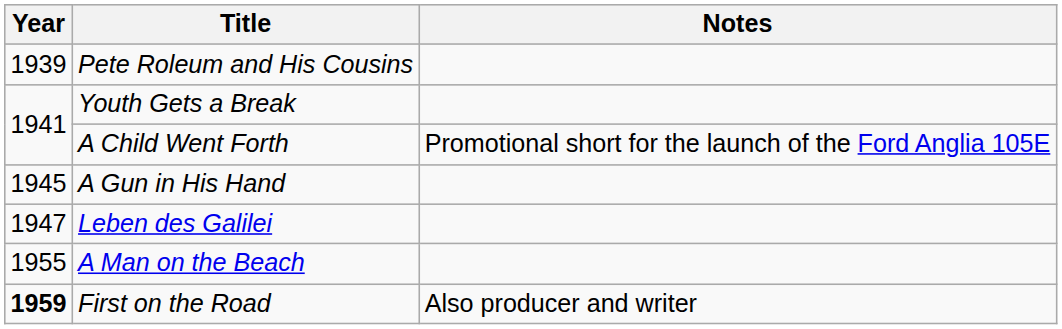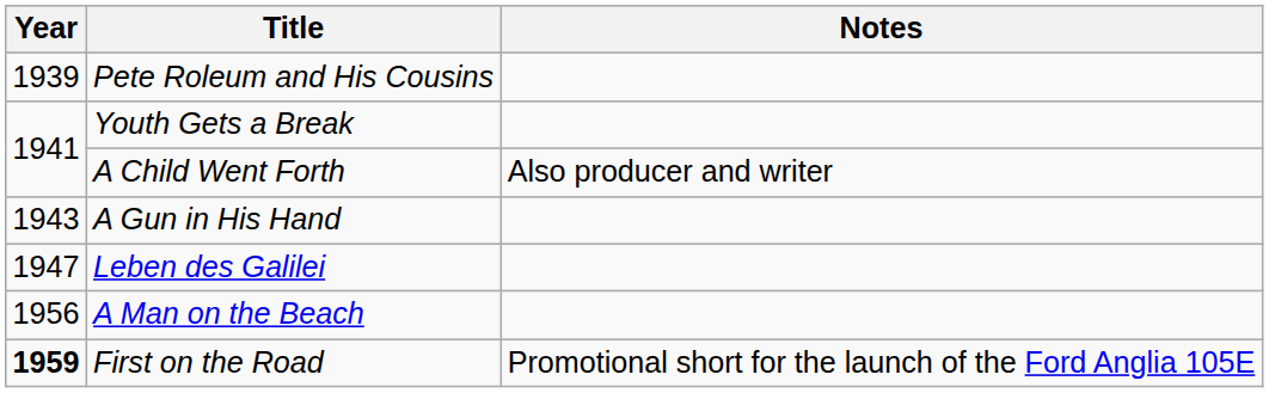 <table class="wikitable">
 <tr>
 <th>Year</th>
 <th>Title</th>
 <th>Notes</th>
 </tr>
 <tr>
 <td>1939</td>
 <td><em>Pete Roleum and His Cousins</em></td>
 <td></td>
 </tr>
 <tr>
 <td rowspan=2>1941</td>
 <td><em>Youth Gets a Break</em></td>
 </tr>
 <tr>
 <td><em>A Child Went Forth</em></td>
-<td>Promotional short for the launch of the <a href='#'>Ford Anglia 105E</a></td>
+<td>Also producer and writer</td>
 </tr>
 <tr>
-<td>1945</td>
+<td>1943</td>
 <td><em>A Gun in His Hand</em></td>
 <td></td>
 </tr>
 <tr>
 <td>1947</td>
 <td><em><a href='#'>Leben des Galilei</a></em></td>
 <td></td>
 </tr>
 <tr>
-<td>1955</td>
+<td>1956</td>
 <td><em><a href='#'>A Man on the Beach</a></em></td>
 <td></td>
 </tr>
 <tr>
 <td><strong>1959</strong></td>
 <td><em>First on the Road</em></td>
-<td>Also producer and writer</td>
+<td>Promotional short for the launch of the <a href='#'>Ford Anglia 105E</a></td>
 </tr>
 </table>
